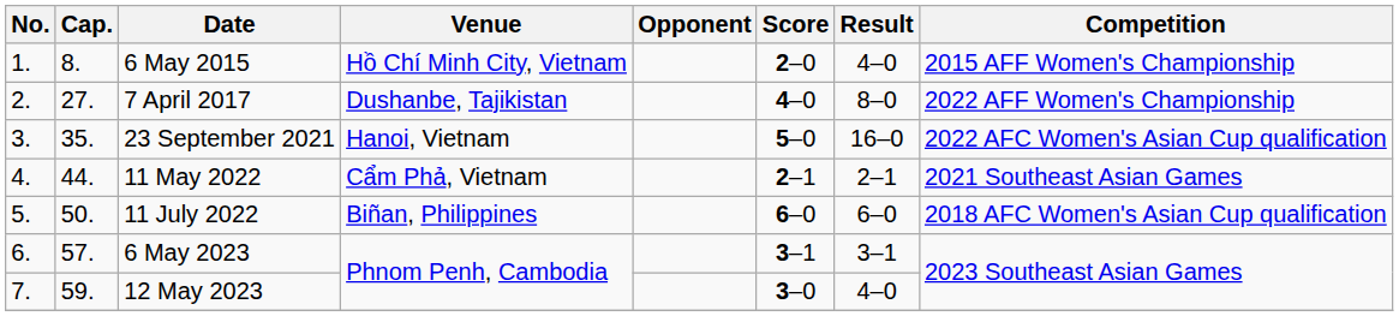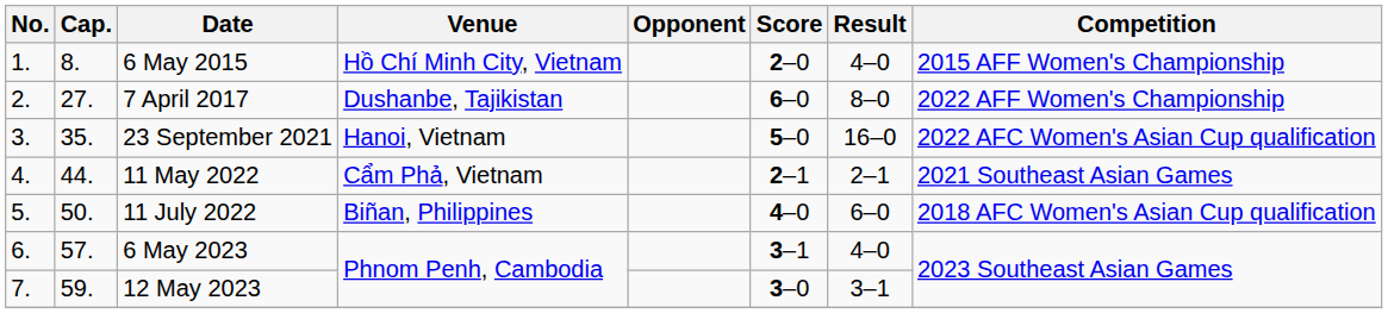 <table class="wikitable">
 <tr>
 <th>No.</th>
 <th>Cap.</th>
 <th>Date</th>
 <th>Venue</th>
 <th>Opponent</th>
 <th>Score</th>
 <th>Result</th>
 <th>Competition</th>
 </tr>
 <tr>
 <td>1.</td>
 <td>8.</td>
 <td>6 May 2015</td>
 <td><a href='#'>Hồ Chí Minh City</a>, <a href='#'>Vietnam</a></td>
 <td></td>
 <td align=center><strong>2</strong>–0</td>
 <td align=center>4–0</td>
 <td><a href='#'>2015 AFF Women's Championship</a></td>
 </tr>
 <tr>
 <td>2.</td>
 <td>27.</td>
 <td>7 April 2017</td>
 <td><a href='#'>Dushanbe</a>, <a href='#'>Tajikistan</a></td>
 <td></td>
-<td align=center><strong>4</strong>–0</td>
+<td align=center><strong>6</strong>–0</td>
 <td align=center>8–0</td>
 <td><a href='#'>2022 AFF Women's Championship</a></td>
 </tr>
 <tr>
 <td>3.</td>
 <td>35.</td>
 <td>23 September 2021</td>
 <td><a href='#'>Hanoi</a>, Vietnam</td>
 <td></td>
 <td align=center><strong>5</strong>–0</td>
 <td align=center>16–0</td>
 <td><a href='#'>2022 AFC Women's Asian Cup qualification</a></td>
 </tr>
 <tr>
 <td>4.</td>
 <td>44.</td>
 <td>11 May 2022</td>
 <td><a href='#'>Cẩm Phả</a>, Vietnam</td>
 <td></td>
 <td align=center><strong>2</strong>–1</td>
 <td align=center>2–1</td>
 <td><a href='#'>2021 Southeast Asian Games</a></td>
 </tr>
 <tr>
 <td>5.</td>
 <td>50.</td>
 <td>11 July 2022</td>
 <td><a href='#'>Biñan</a>, <a href='#'>Philippines</a></td>
 <td></td>
-<td align=center><strong>6</strong>–0</td>
+<td align=center><strong>4</strong>–0</td>
 <td align=center>6–0</td>
 <td><a href='#'>2018 AFC Women's Asian Cup qualification</a></td>
 </tr>
 <tr>
 <td>6.</td>
 <td>57.</td>
 <td>6 May 2023</td>
 <td rowspan=2><a href='#'>Phnom Penh</a>, <a href='#'>Cambodia</a></td>
 <td></td>
 <td align=center><strong>3</strong>–1</td>
-<td align=center>3–1</td>
+<td align=center>4–0</td>
 <td rowspan=2><a href='#'>2023 Southeast Asian Games</a></td>
 </tr>
 <tr>
 <td>7.</td>
 <td>59.</td>
 <td>12 May 2023</td>
 <td></td>
 <td align=center><strong>3</strong>–0</td>
-<td align=center>4–0</td>
+<td align=center>3–1</td>
 </tr>
 <tr>
 </tr>
 </table>
